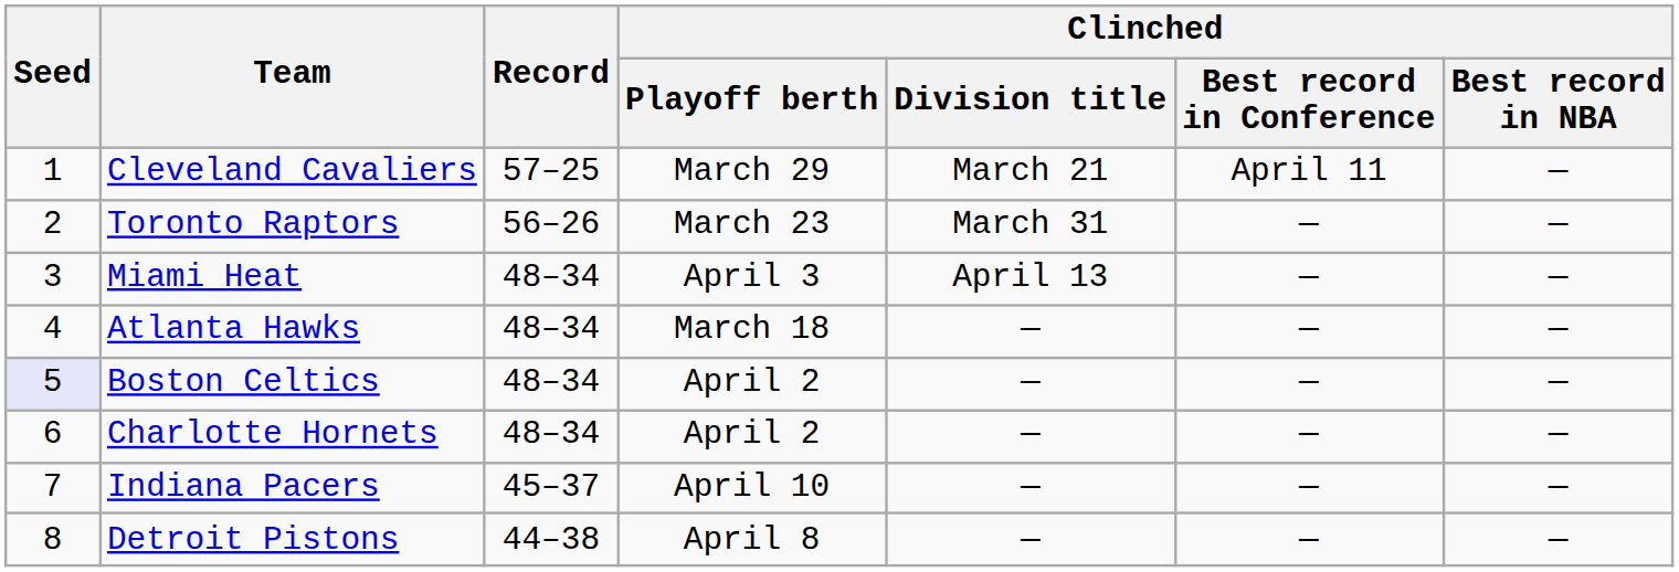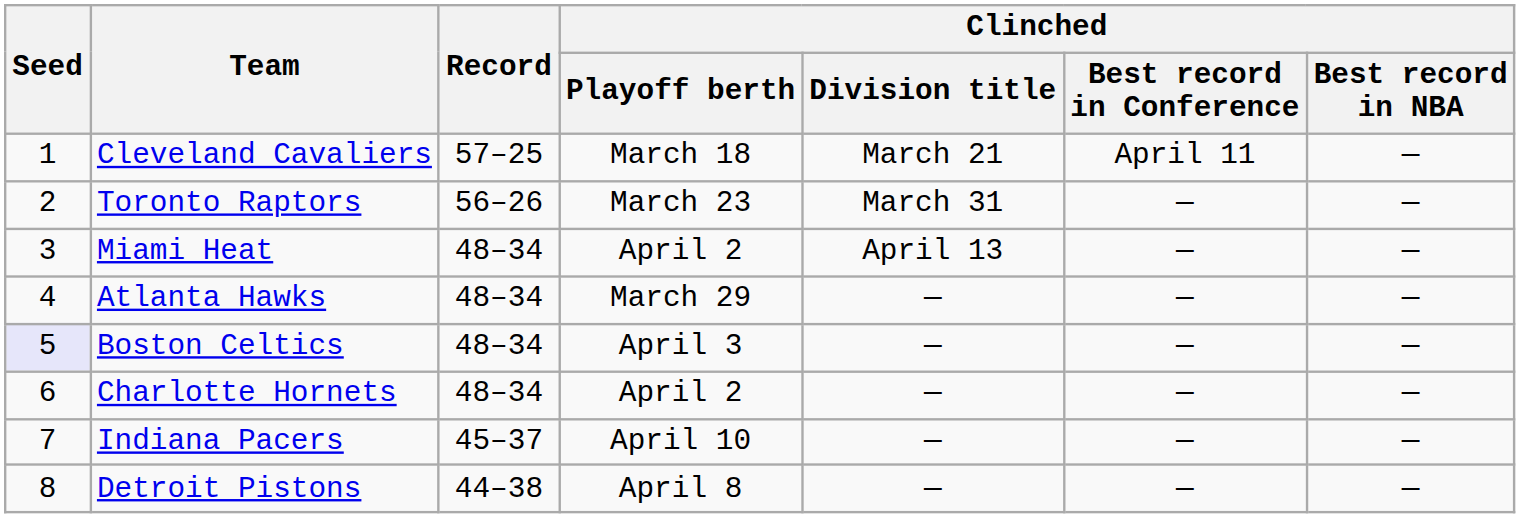 <table class="wikitable" style="font-size:95%; text-align:center">
 <tr>
 <th rowspan=2>Seed</th>
 <th rowspan=2>Team</th>
 <th rowspan=2>Record</th>
 <th colspan=4>Clinched</th>
 </tr>
 <tr>
 <th>Playoff berth</th>
 <th>Division title</th>
 <th>Best record<br> in Conference</th>
 <th>Best record<br> in NBA</th>
 </tr>
 <tr>
 <td>1</td>
 <td align=left><a href='#'>Cleveland Cavaliers</a></td>
 <td>57–25</td>
-<td>March 29</td>
+<td>March 18</td>
 <td>March 21</td>
 <td>April 11</td>
 <td>—</td>
 </tr>
 <tr>
 <td>2</td>
 <td align=left><a href='#'>Toronto Raptors</a></td>
 <td>56–26</td>
 <td>March 23</td>
 <td>March 31</td>
 <td>—</td>
 <td>—</td>
 </tr>
 <tr>
 <td>3</td>
 <td align=left><a href='#'>Miami Heat</a></td>
 <td>48–34</td>
-<td>April 3</td>
+<td>April 2</td>
 <td>April 13</td>
 <td>—</td>
 <td>—</td>
 </tr>
 <tr>
 <td>4</td>
 <td align=left><a href='#'>Atlanta Hawks</a></td>
 <td>48–34</td>
-<td>March 18</td>
+<td>March 29</td>
 <td>—</td>
 <td>—</td>
 <td>—</td>
 </tr>
 <tr>
 <td style="background: lavender;">5</td>
 <td align=left><a href='#'>Boston Celtics</a></td>
 <td>48–34</td>
-<td>April 2</td>
+<td>April 3</td>
 <td>—</td>
 <td>—</td>
 <td>—</td>
 </tr>
 <tr>
 <td>6</td>
 <td align=left><a href='#'>Charlotte Hornets</a></td>
 <td>48–34</td>
 <td>April 2</td>
 <td>—</td>
 <td>—</td>
 <td>—</td>
 </tr>
 <tr>
 <td>7</td>
 <td align=left><a href='#'>Indiana Pacers</a></td>
 <td>45–37</td>
 <td>April 10</td>
 <td>—</td>
 <td>—</td>
 <td>—</td>
 </tr>
 <tr>
 <td>8</td>
 <td align=left><a href='#'>Detroit Pistons</a></td>
 <td>44–38</td>
 <td>April 8</td>
 <td>—</td>
 <td>—</td>
 <td>—</td>
 </tr>
 </table>
